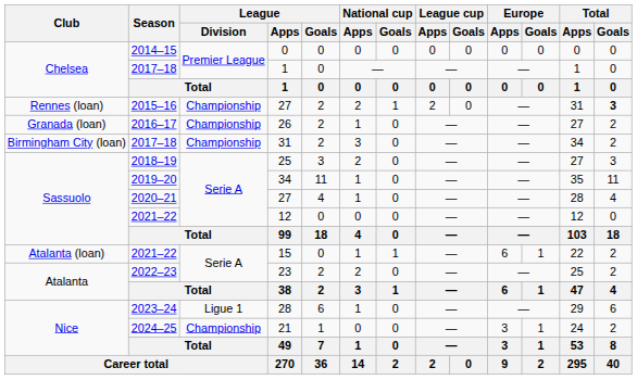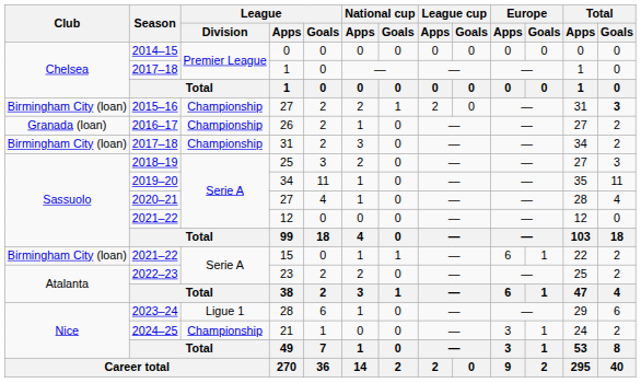 <table class=wikitable style="text-align:center">
 <tr>
 <th rowspan=2>Club</th>
 <th rowspan=2>Season</th>
 <th colspan=3>League</th>
 <th colspan=2>National cup</th>
 <th colspan=2>League cup</th>
 <th colspan=2>Europe</th>
 <th colspan=2>Total</th>
 </tr>
 <tr>
 <th>Division</th>
 <th>Apps</th>
 <th>Goals</th>
 <th>Apps</th>
 <th>Goals</th>
 <th>Apps</th>
 <th>Goals</th>
 <th>Apps</th>
 <th>Goals</th>
 <th>Apps</th>
 <th>Goals</th>
 </tr>
 <tr>
 <td rowspan=3><a href='#'>Chelsea</a></td>
 <td><a href='#'>2014–15</a></td>
 <td rowspan=2><a href='#'>Premier League</a></td>
 <td>0</td>
 <td>0</td>
 <td>0</td>
 <td>0</td>
 <td>0</td>
 <td>0</td>
 <td>0</td>
 <td>0</td>
 <td>0</td>
 <td>0</td>
 </tr>
 <tr>
 <td><a href='#'>2017–18</a></td>
 <td>1</td>
 <td>0</td>
 <td colspan=2>—</td>
 <td colspan=2>—</td>
 <td colspan=2>—</td>
 <td>1</td>
 <td>0</td>
 </tr>
 <tr>
 <th colspan=2>Total</th>
 <th>1</th>
 <th>0</th>
 <th>0</th>
 <th>0</th>
 <th>0</th>
 <th>0</th>
 <th>0</th>
 <th>0</th>
 <th>1</th>
 <th>0</th>
 </tr>
 <tr>
-<td><a href='#'>Rennes</a> (loan)</td>
+<td><a href='#'>Birmingham City</a> (loan)</td>
 <td><a href='#'>2015–16</a></td>
 <td><a href='#'>Championship</a></td>
 <td>27</td>
 <td>2</td>
 <td>2</td>
 <td>1</td>
 <td>2</td>
 <td>0</td>
 <td colspan=2>—</td>
 <td>31</td>
 <td><strong>3</strong></td>
 </tr>
 <tr>
 <td><a href='#'>Granada</a> (loan)</td>
 <td><a href='#'>2016–17</a></td>
 <td><a href='#'>Championship</a></td>
 <td>26</td>
 <td>2</td>
 <td>1</td>
 <td>0</td>
 <td colspan=2>—</td>
 <td colspan=2>—</td>
 <td>27</td>
 <td>2</td>
 </tr>
 <tr>
 <td><a href='#'>Birmingham City</a> (loan)</td>
 <td><a href='#'>2017–18</a></td>
 <td><a href='#'>Championship</a></td>
 <td>31</td>
 <td>2</td>
 <td>3</td>
 <td>0</td>
 <td colspan=2>—</td>
 <td colspan=2>—</td>
 <td>34</td>
 <td>2</td>
 </tr>
 <tr>
 <td rowspan=5><a href='#'>Sassuolo</a></td>
 <td><a href='#'>2018–19</a></td>
 <td rowspan=4><a href='#'>Serie A</a></td>
 <td>25</td>
 <td>3</td>
 <td>2</td>
 <td>0</td>
 <td colspan=2>—</td>
 <td colspan=2>—</td>
 <td>27</td>
 <td>3</td>
 </tr>
 <tr>
 <td><a href='#'>2019–20</a></td>
 <td>34</td>
 <td>11</td>
 <td>1</td>
 <td>0</td>
 <td colspan=2>—</td>
 <td colspan=2>—</td>
 <td>35</td>
 <td>11</td>
 </tr>
 <tr>
 <td><a href='#'>2020–21</a></td>
 <td>27</td>
 <td>4</td>
 <td>1</td>
 <td>0</td>
 <td colspan=2>—</td>
 <td colspan=2>—</td>
 <td>28</td>
 <td>4</td>
 </tr>
 <tr>
 <td><a href='#'>2021–22</a></td>
 <td>12</td>
 <td>0</td>
 <td>0</td>
 <td>0</td>
 <td colspan=2>—</td>
 <td colspan=2>—</td>
 <td>12</td>
 <td>0</td>
 </tr>
 <tr>
 <th colspan=2>Total</th>
 <th>99</th>
 <th>18</th>
 <th>4</th>
 <th>0</th>
 <th colspan=2>—</th>
 <th colspan=2>—</th>
 <th>103</th>
 <th>18</th>
 </tr>
 <tr>
-<td><a href='#'>Atalanta</a> (loan)</td>
+<td><a href='#'>Birmingham City</a> (loan)</td>
 <td><a href='#'>2021–22</a></td>
 <td rowspan=2>Serie A</td>
 <td>15</td>
 <td>0</td>
 <td>1</td>
 <td>1</td>
 <td colspan=2>—</td>
 <td>6</td>
 <td>1</td>
 <td>22</td>
 <td>2</td>
 </tr>
 <tr>
 <td rowspan=2>Atalanta</td>
 <td><a href='#'>2022–23</a></td>
 <td>23</td>
 <td>2</td>
 <td>2</td>
 <td>0</td>
 <td colspan=2>—</td>
 <td colspan=2>—</td>
 <td>25</td>
 <td>2</td>
 </tr>
 <tr>
 <th colspan=2>Total</th>
 <th>38</th>
 <th>2</th>
 <th>3</th>
 <th>1</th>
 <th colspan=2>—</th>
 <th>6</th>
 <th>1</th>
 <th>47</th>
 <th>4</th>
 </tr>
 <tr>
 <td rowspan="3"><a href='#'>Nice</a></td>
 <td><a href='#'>2023–24</a></td>
 <td>Ligue 1</td>
 <td>28</td>
 <td>6</td>
 <td>1</td>
 <td>0</td>
 <td colspan=2>—</td>
 <td colspan=2>—</td>
 <td>29</td>
 <td>6</td>
 </tr>
 <tr>
 <td><a href='#'>2024–25</a></td>
 <td><a href='#'>Championship</a></td>
 <td>21</td>
 <td>1</td>
 <td>0</td>
 <td>0</td>
 <td colspan="2">—</td>
 <td>3</td>
 <td>1</td>
 <td>24</td>
 <td>2</td>
 </tr>
 <tr>
 <th colspan=2>Total</th>
 <th>49</th>
 <th>7</th>
 <th>1</th>
 <th>0</th>
 <th colspan="2">—</th>
 <th>3</th>
 <th>1</th>
 <th>53</th>
 <th>8</th>
 </tr>
 <tr>
 <th colspan=3>Career total</th>
 <th>270</th>
 <th>36</th>
 <th>14</th>
 <th>2</th>
 <th>2</th>
 <th>0</th>
 <th>9</th>
 <th>2</th>
 <th>295</th>
 <th>40</th>
 </tr>
 </table>
